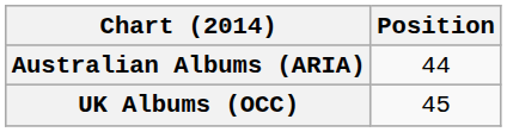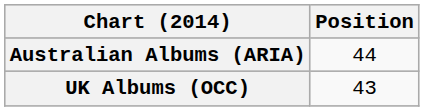 <table class="wikitable sortable plainrowheaders" style="text-align:center">
 <tr>
 <th scope="col">Chart (2014)</th>
 <th scope="col">Position</th>
 </tr>
 <tr>
 <th scope="row">Australian Albums (ARIA)</th>
 <td>44</td>
 </tr>
 <tr>
 <th scope="row">UK Albums (OCC)</th>
-<td>45</td>
+<td>43</td>
 </tr>
 </table>
